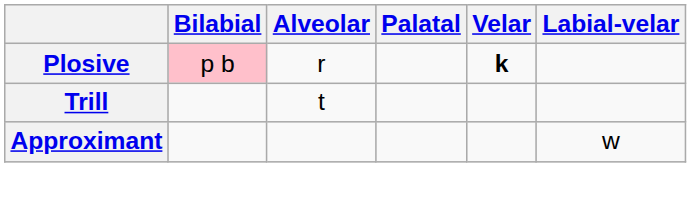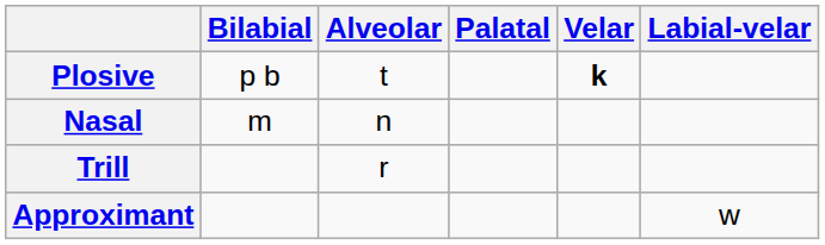 <table class="wikitable" style="text-align: center;">
 <tr>
 <th></th>
 <th><a href='#'>Bilabial</a></th>
 <th><a href='#'>Alveolar</a></th>
 <th><a href='#'>Palatal</a></th>
 <th><a href='#'>Velar</a></th>
 <th><a href='#'>Labial-velar</a></th>
 </tr>
 <tr>
 <th><a href='#'>Plosive</a></th>
-<td style="background: pink;">p b</td>
-<td>r</td>
+<td>p b</td>
+<td>t</td>
 <td></td>
 <td><strong>k</strong></td>
 <td></td>
 </tr>
 <tr>
+<th><a href='#'>Nasal</a></th>
+<td>m</td>
+<td>n</td>
+<td></td>
+<td></td>
+<td></td>
+</tr>
+<tr>
 <th><a href='#'>Trill</a></th>
 <td></td>
-<td>t</td>
+<td>r</td>
 <td></td>
 <td></td>
 <td></td>
 </tr>
 <tr>
 <th><a href='#'>Approximant</a></th>
 <td></td>
 <td></td>
 <td></td>
 <td></td>
 <td>w</td>
 </tr>
 </table>
